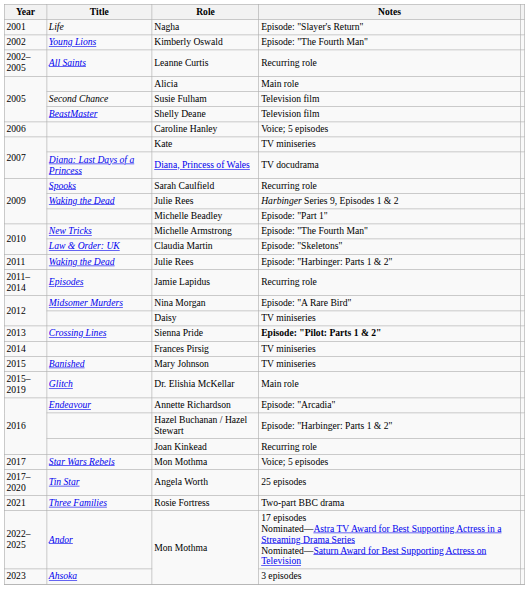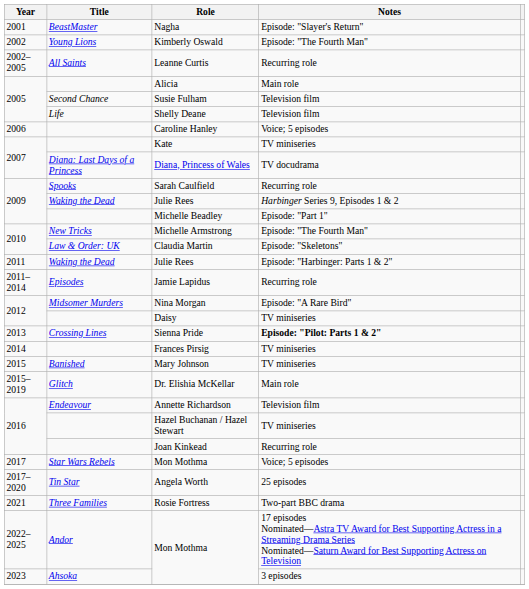 <table class="wikitable sortable">
 <tr>
 <th>Year</th>
 <th>Title</th>
 <th>Role</th>
 <th class="unsortable">Notes</th>
 <th class="unsortable"></th>
 </tr>
 <tr>
 <td>2001</td>
-<td><em>Life</em></td>
+<td><em><a href='#'>BeastMaster</a></em></td>
 <td>Nagha</td>
 <td>Episode: "Slayer's Return"</td>
 <td></td>
 </tr>
 <tr>
 <td>2002</td>
 <td><em><a href='#'>Young Lions</a></em></td>
 <td>Kimberly Oswald</td>
 <td>Episode: "The Fourth Man"</td>
 <td></td>
 </tr>
 <tr>
 <td>2002–2005</td>
 <td><em><a href='#'>All Saints</a></em></td>
 <td>Leanne Curtis</td>
 <td>Recurring role</td>
 <td></td>
 </tr>
 <tr>
 <td rowspan="3">2005</td>
 <td><em></em></td>
 <td>Alicia</td>
 <td>Main role</td>
 <td></td>
 </tr>
 <tr>
 <td><em>Second Chance</em></td>
 <td>Susie Fulham</td>
 <td>Television film</td>
 <td></td>
 </tr>
 <tr>
-<td><em><a href='#'>BeastMaster</a></em></td>
+<td><em>Life</em></td>
 <td>Shelly Deane</td>
 <td>Television film</td>
 <td></td>
 </tr>
 <tr>
 <td>2006</td>
 <td><em></em></td>
 <td>Caroline Hanley</td>
 <td>Voice; 5 episodes</td>
 <td></td>
 </tr>
 <tr>
 <td rowspan="2">2007</td>
 <td><em></em></td>
 <td>Kate</td>
 <td>TV miniseries</td>
 <td></td>
 </tr>
 <tr>
 <td><em><a href='#'>Diana: Last Days of a Princess</a></em></td>
 <td><a href='#'>Diana, Princess of Wales</a></td>
 <td>TV docudrama</td>
 <td></td>
 </tr>
 <tr>
 <td rowspan="3">2009</td>
 <td><em><a href='#'>Spooks</a></em></td>
 <td>Sarah Caulfield</td>
 <td>Recurring role</td>
 <td></td>
 </tr>
 <tr>
 <td><em><a href='#'>Waking the Dead</a></em></td>
 <td>Julie Rees</td>
 <td><em>Harbinger</em> Series 9, Episodes 1 & 2</td>
 <td></td>
 </tr>
 <tr>
 <td><em></em></td>
 <td>Michelle Beadley</td>
 <td>Episode: "Part 1"</td>
 <td></td>
 </tr>
 <tr>
 <td rowspan="2">2010</td>
 <td><em><a href='#'>New Tricks</a></em></td>
 <td>Michelle Armstrong</td>
 <td>Episode: "The Fourth Man"</td>
 <td></td>
 </tr>
 <tr>
 <td><em><a href='#'>Law & Order: UK</a></em></td>
 <td>Claudia Martin</td>
 <td>Episode: "Skeletons"</td>
 <td></td>
 </tr>
 <tr>
 <td>2011</td>
 <td><em><a href='#'>Waking the Dead</a></em></td>
 <td>Julie Rees</td>
 <td>Episode: "Harbinger: Parts 1 & 2"</td>
 <td></td>
 </tr>
 <tr>
 <td>2011–2014</td>
 <td><em><a href='#'>Episodes</a></em></td>
 <td>Jamie Lapidus</td>
 <td>Recurring role</td>
 <td></td>
 </tr>
 <tr>
 <td rowspan="2">2012</td>
 <td><em><a href='#'>Midsomer Murders</a></em></td>
 <td>Nina Morgan</td>
 <td>Episode: "A Rare Bird"</td>
 <td></td>
 </tr>
 <tr>
 <td><em></em></td>
 <td>Daisy</td>
 <td>TV miniseries</td>
 <td></td>
 </tr>
 <tr>
 <td>2013</td>
 <td><em><a href='#'>Crossing Lines</a></em></td>
 <td>Sienna Pride</td>
 <td><strong>Episode: "Pilot: Parts 1 & 2"</strong></td>
 <td></td>
 </tr>
 <tr>
 <td>2014</td>
 <td><em></em></td>
 <td>Frances Pirsig</td>
 <td>TV miniseries</td>
 <td></td>
 </tr>
 <tr>
 <td>2015</td>
 <td><em><a href='#'>Banished</a></em></td>
 <td>Mary Johnson</td>
 <td>TV miniseries</td>
 <td></td>
 </tr>
 <tr>
 <td>2015–2019</td>
 <td><em><a href='#'>Glitch</a></em></td>
 <td>Dr. Elishia McKellar</td>
 <td>Main role</td>
 <td></td>
 </tr>
 <tr>
 <td rowspan="3">2016</td>
 <td><em><a href='#'>Endeavour</a></em></td>
 <td>Annette Richardson</td>
-<td>Episode: "Arcadia"</td>
+<td>Television film</td>
 <td></td>
 </tr>
 <tr>
 <td><em></em></td>
 <td>Hazel Buchanan / Hazel Stewart</td>
-<td>Episode: "Harbinger: Parts 1 & 2"</td>
+<td>TV miniseries</td>
 <td></td>
 </tr>
 <tr>
 <td><em></em></td>
 <td>Joan Kinkead</td>
 <td>Recurring role</td>
 <td></td>
 </tr>
 <tr>
 <td>2017</td>
 <td><em><a href='#'>Star Wars Rebels</a></em></td>
 <td>Mon Mothma</td>
 <td>Voice; 5 episodes</td>
 <td></td>
 </tr>
 <tr>
 <td>2017–2020</td>
 <td><em><a href='#'>Tin Star</a></em></td>
 <td>Angela Worth</td>
 <td>25 episodes</td>
 <td></td>
 </tr>
 <tr>
 <td>2021</td>
 <td><em><a href='#'>Three Families</a></em></td>
 <td>Rosie Fortress</td>
 <td>Two-part BBC drama</td>
 <td></td>
 </tr>
 <tr>
 <td>2022–2025</td>
 <td><em><a href='#'>Andor</a></em></td>
 <td rowspan=2>Mon Mothma</td>
 <td>17 episodes<br>Nominated—<a href='#'>Astra TV Award for Best Supporting Actress in a Streaming Drama Series</a><br>Nominated—<a href='#'>Saturn Award for Best Supporting Actress on Television</a></td>
 <td></td>
 </tr>
 <tr>
 <td>2023</td>
 <td><em><a href='#'>Ahsoka</a></em></td>
 <td>3 episodes</td>
 <td></td>
 </tr>
 <tr>
 </tr>
 </table>
